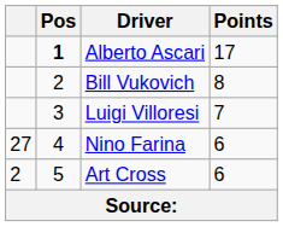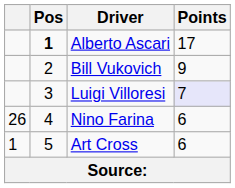 <table class="wikitable" style="font-size: 95%;">
 <tr>
 <th></th>
 <th>Pos</th>
 <th>Driver</th>
 <th>Points</th>
 </tr>
 <tr>
 <td align="left"></td>
 <td align="center"><strong>1</strong></td>
 <td> <a href='#'>Alberto Ascari</a></td>
 <td align="left">17</td>
 </tr>
 <tr>
 <td align="left"></td>
 <td align="center">2</td>
 <td> <a href='#'>Bill Vukovich</a></td>
-<td align="left">8</td>
+<td align="left">9</td>
 </tr>
 <tr>
 <td align="left"></td>
 <td align="center">3</td>
 <td> <a href='#'>Luigi Villoresi</a></td>
-<td align="left">7</td>
+<td align="left" style="background: lavender;">7</td>
 </tr>
 <tr>
-<td align="left"> 27</td>
+<td align="left"> 26</td>
 <td align="center">4</td>
 <td> <a href='#'>Nino Farina</a></td>
 <td align="left">6</td>
 </tr>
 <tr>
-<td align="left"> 2</td>
+<td align="left"> 1</td>
 <td align="center">5</td>
 <td> <a href='#'>Art Cross</a></td>
 <td align="left">6</td>
 </tr>
 <tr>
 <th colspan=4>Source: </th>
 </tr>
 </table>
